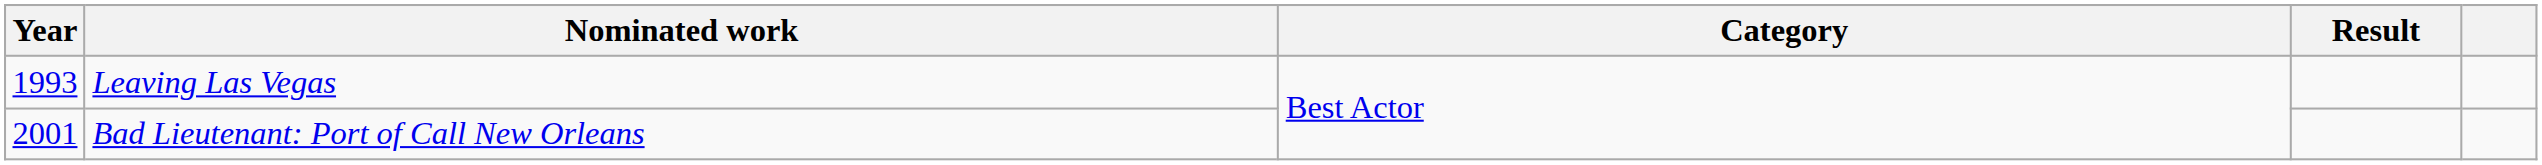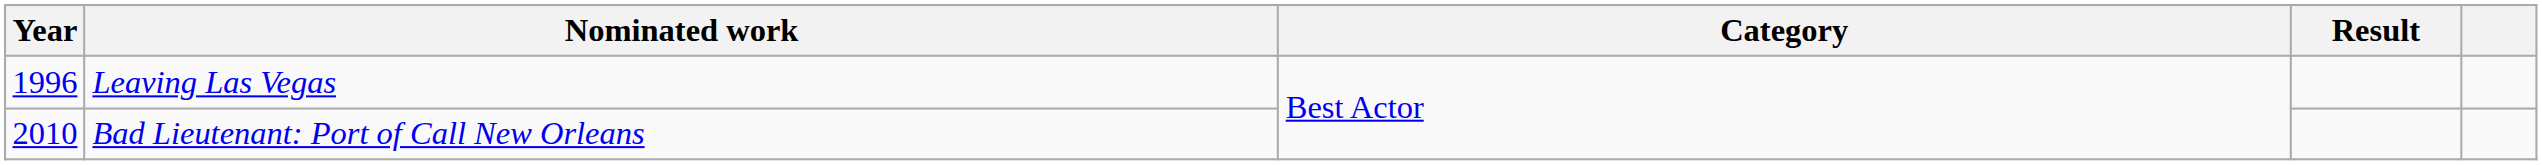 <table class="wikitable sortable">
 <tr>
 <th scope="col" style="width:1em;">Year</th>
 <th scope="col" style="width:39em;">Nominated work</th>
 <th scope="col" style="width:33em;">Category</th>
 <th scope="col" style="width:5em;">Result</th>
 <th scope="col" style="width:2em;" class="unsortable"></th>
 </tr>
 <tr>
-<td><a href='#'>1993</a></td>
+<td><a href='#'>1996</a></td>
 <td><em><a href='#'>Leaving Las Vegas</a></em></td>
 <td rowspan="2"><a href='#'>Best Actor</a></td>
 <td></td>
 <td style="text-align:center;"></td>
 </tr>
 <tr>
-<td><a href='#'>2001</a></td>
+<td><a href='#'>2010</a></td>
 <td><em><a href='#'>Bad Lieutenant: Port of Call New Orleans</a></em></td>
 <td></td>
 <td style="text-align:center;"></td>
 </tr>
 </table>
